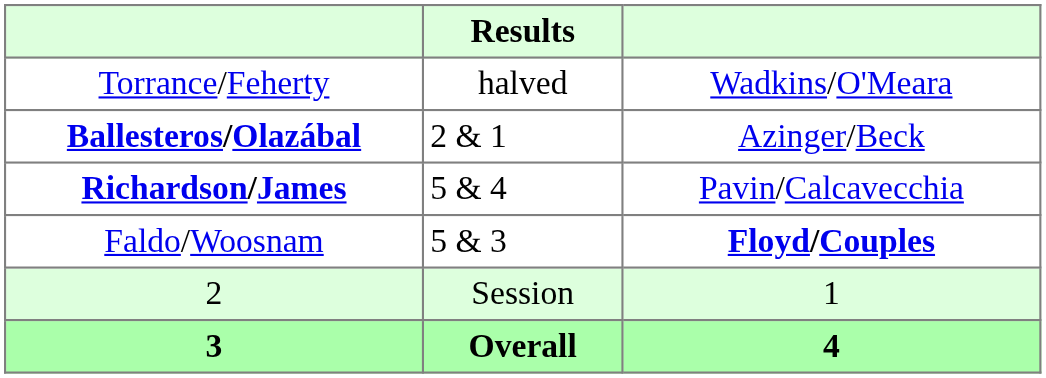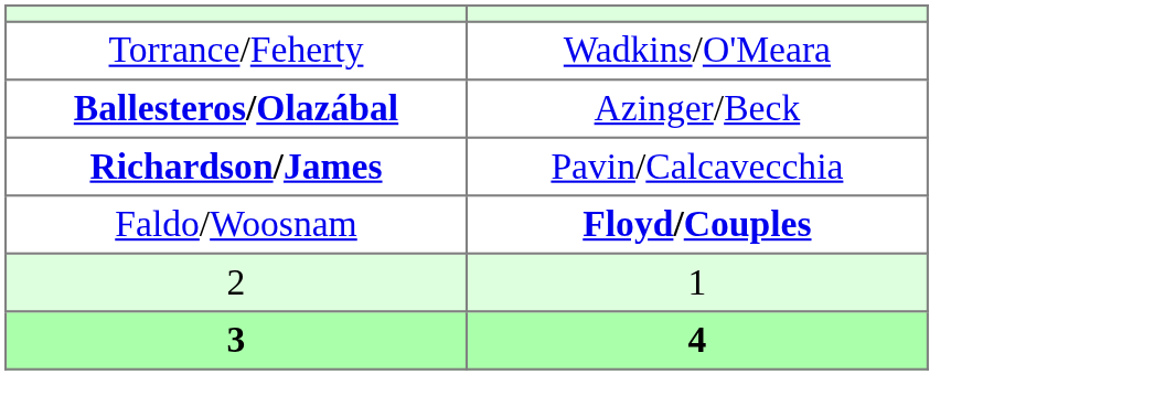 <table border="1" cellpadding="3" style="border-collapse:collapse; text-align:center;">
 <tr style="background:#dfd;">
 <th style="width:12em;"></th>
-<th style="width:5.5em;">Results</th>
 <th style="width:12em;"></th>
 </tr>
 <tr>
 <td><a href='#'>Torrance</a>/<a href='#'>Feherty</a></td>
-<td>halved</td>
 <td><a href='#'>Wadkins</a>/<a href='#'>O'Meara</a></td>
 </tr>
 <tr>
 <td><strong><a href='#'>Ballesteros</a>/<a href='#'>Olazábal</a></strong></td>
-<td align=left> 2 & 1</td>
 <td><a href='#'>Azinger</a>/<a href='#'>Beck</a></td>
 </tr>
 <tr>
 <td><strong><a href='#'>Richardson</a>/<a href='#'>James</a></strong></td>
-<td align=left> 5 & 4</td>
 <td><a href='#'>Pavin</a>/<a href='#'>Calcavecchia</a></td>
 </tr>
 <tr>
 <td><a href='#'>Faldo</a>/<a href='#'>Woosnam</a></td>
-<td align=left> 5 & 3</td>
 <td><strong><a href='#'>Floyd</a>/<a href='#'>Couples</a></strong></td>
 </tr>
 <tr style="background:#dfd;">
 <td>2</td>
-<td>Session</td>
 <td>1</td>
 </tr>
 <tr style="background:#afa;">
 <th>3</th>
-<th>Overall</th>
 <th>4</th>
 </tr>
 </table>
